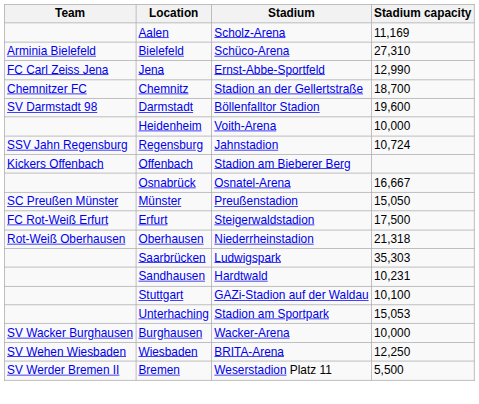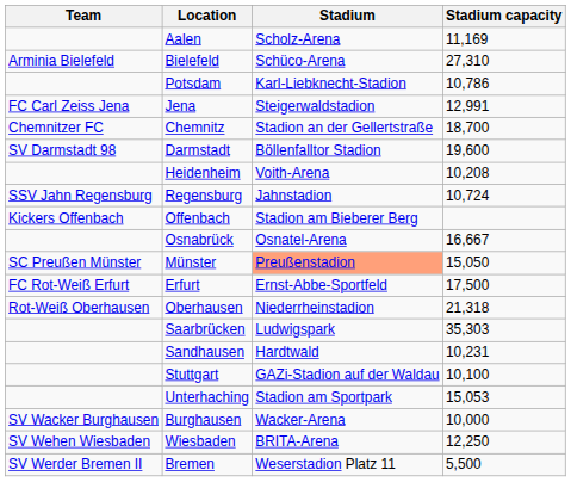 <table class="wikitable sortable" style="text-align: left;">
 <tr>
 <th>Team</th>
 <th>Location</th>
 <th>Stadium</th>
 <th>Stadium capacity</th>
 </tr>
 <tr>
 <td></td>
 <td><a href='#'>Aalen</a></td>
 <td><a href='#'>Scholz-Arena</a></td>
 <td>11,169</td>
 </tr>
 <tr>
 <td><a href='#'>Arminia Bielefeld</a></td>
 <td><a href='#'>Bielefeld</a></td>
 <td><a href='#'>Schüco-Arena</a></td>
 <td>27,310</td>
 </tr>
 <tr>
+<td></td>
+<td><a href='#'>Potsdam</a></td>
+<td><a href='#'>Karl-Liebknecht-Stadion</a></td>
+<td>10,786</td>
+</tr>
+<tr>
 <td><a href='#'>FC Carl Zeiss Jena</a></td>
 <td><a href='#'>Jena</a></td>
-<td><a href='#'>Ernst-Abbe-Sportfeld</a></td>
-<td>12,990</td>
+<td><a href='#'>Steigerwaldstadion</a></td>
+<td>12,991</td>
 </tr>
 <tr>
 <td><a href='#'>Chemnitzer FC</a></td>
 <td><a href='#'>Chemnitz</a></td>
 <td><a href='#'>Stadion an der Gellertstraße</a></td>
 <td>18,700</td>
 </tr>
 <tr>
 <td><a href='#'>SV Darmstadt 98</a></td>
 <td><a href='#'>Darmstadt</a></td>
 <td><a href='#'>Böllenfalltor Stadion</a></td>
 <td>19,600</td>
 </tr>
 <tr>
 <td></td>
 <td><a href='#'>Heidenheim</a></td>
 <td><a href='#'>Voith-Arena</a></td>
-<td>10,000</td>
+<td>10,208</td>
 </tr>
 <tr>
 <td><a href='#'>SSV Jahn Regensburg</a></td>
 <td><a href='#'>Regensburg</a></td>
 <td><a href='#'>Jahnstadion</a></td>
 <td>10,724</td>
 </tr>
 <tr>
 <td><a href='#'>Kickers Offenbach</a></td>
 <td><a href='#'>Offenbach</a></td>
 <td><a href='#'>Stadion am Bieberer Berg</a></td>
 <td></td>
 </tr>
 <tr>
 <td></td>
 <td><a href='#'>Osnabrück</a></td>
 <td><a href='#'>Osnatel-Arena</a></td>
 <td>16,667</td>
 </tr>
 <tr>
 <td><a href='#'>SC Preußen Münster</a></td>
 <td><a href='#'>Münster</a></td>
-<td><a href='#'>Preußenstadion</a></td>
+<td style="background: lightsalmon;"><a href='#'>Preußenstadion</a></td>
 <td>15,050</td>
 </tr>
 <tr>
 <td><a href='#'>FC Rot-Weiß Erfurt</a></td>
 <td><a href='#'>Erfurt</a></td>
-<td><a href='#'>Steigerwaldstadion</a></td>
+<td><a href='#'>Ernst-Abbe-Sportfeld</a></td>
 <td>17,500</td>
 </tr>
 <tr>
 <td><a href='#'>Rot-Weiß Oberhausen</a></td>
 <td><a href='#'>Oberhausen</a></td>
 <td><a href='#'>Niederrheinstadion</a></td>
 <td>21,318</td>
 </tr>
 <tr>
 <td></td>
 <td><a href='#'>Saarbrücken</a></td>
 <td><a href='#'>Ludwigspark</a></td>
 <td>35,303</td>
 </tr>
 <tr>
 <td></td>
 <td><a href='#'>Sandhausen</a></td>
 <td><a href='#'>Hardtwald</a></td>
 <td>10,231</td>
 </tr>
 <tr>
 <td></td>
 <td><a href='#'>Stuttgart</a></td>
 <td><a href='#'>GAZi-Stadion auf der Waldau</a></td>
 <td>10,100</td>
 </tr>
 <tr>
 <td></td>
 <td><a href='#'>Unterhaching</a></td>
 <td><a href='#'>Stadion am Sportpark</a></td>
 <td>15,053</td>
 </tr>
 <tr>
 <td><a href='#'>SV Wacker Burghausen</a></td>
 <td><a href='#'>Burghausen</a></td>
 <td><a href='#'>Wacker-Arena</a></td>
 <td>10,000</td>
 </tr>
 <tr>
 <td><a href='#'>SV Wehen Wiesbaden</a></td>
 <td><a href='#'>Wiesbaden</a></td>
 <td><a href='#'>BRITA-Arena</a></td>
 <td>12,250</td>
 </tr>
 <tr>
 <td><a href='#'>SV Werder Bremen II</a></td>
 <td><a href='#'>Bremen</a></td>
 <td><a href='#'>Weserstadion</a> Platz 11</td>
 <td>5,500</td>
 </tr>
 </table>
